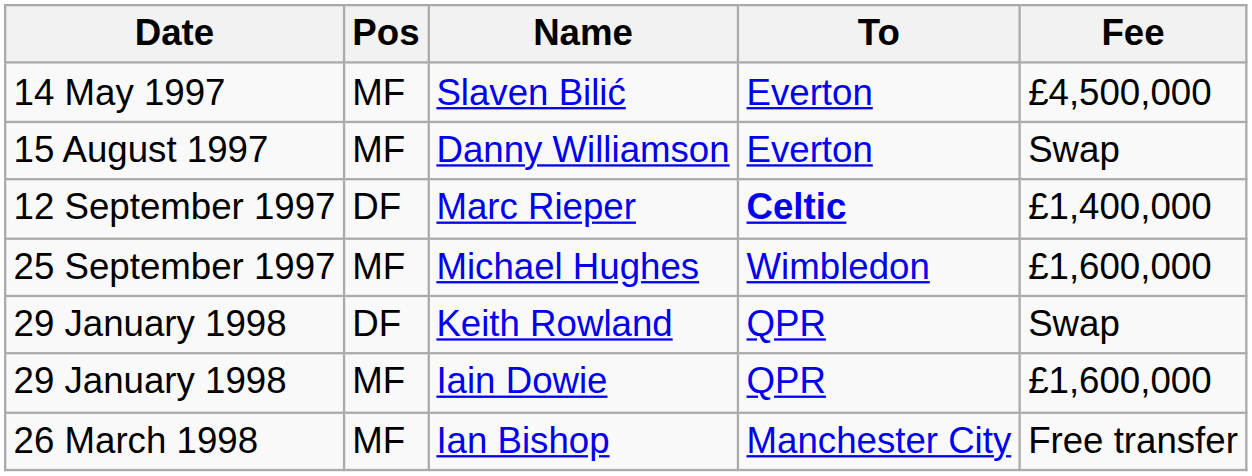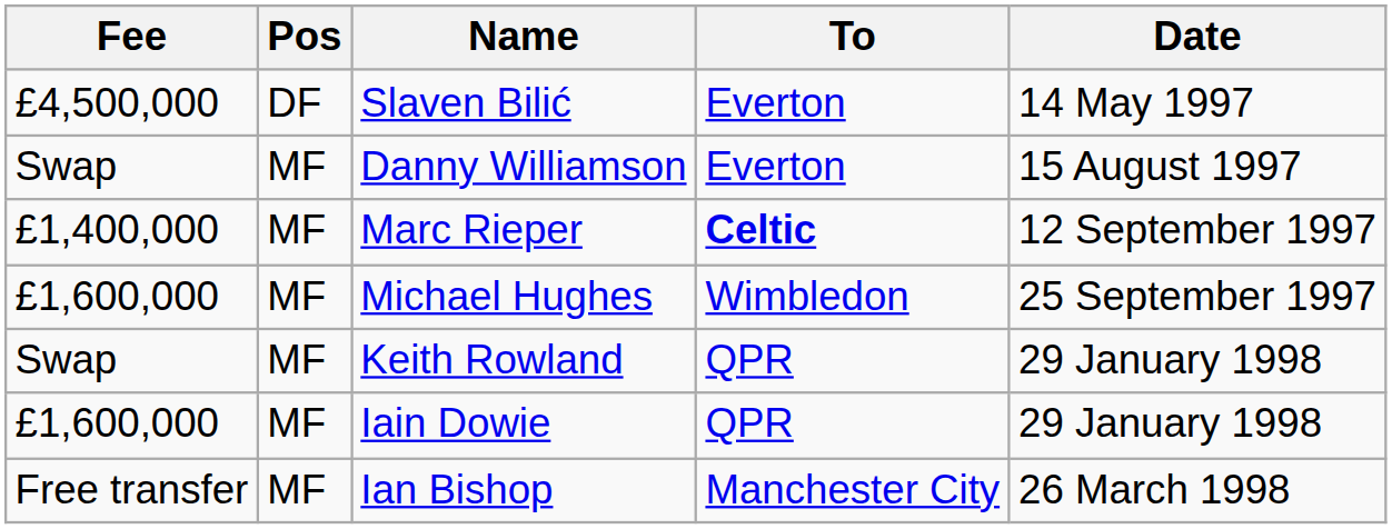 <table class="wikitable">
 <tr>
-<th>Date</th>
+<th>Fee</th>
 <th>Pos</th>
 <th>Name</th>
 <th>To</th>
-<th>Fee</th>
+<th>Date</th>
 </tr>
 <tr>
-<td>14 May 1997</td>
-<td>MF</td>
+<td>£4,500,000</td>
+<td>DF</td>
 <td><a href='#'>Slaven Bilić</a></td>
 <td><a href='#'>Everton</a></td>
-<td>£4,500,000</td>
+<td>14 May 1997</td>
 </tr>
 <tr>
-<td>15 August 1997</td>
+<td>Swap</td>
 <td>MF</td>
 <td><a href='#'>Danny Williamson</a></td>
 <td><a href='#'>Everton</a></td>
-<td>Swap</td>
+<td>15 August 1997</td>
 </tr>
 <tr>
-<td>12 September 1997</td>
-<td>DF</td>
+<td>£1,400,000</td>
+<td>MF</td>
 <td><a href='#'>Marc Rieper</a></td>
 <td><strong><a href='#'>Celtic</a></strong></td>
-<td>£1,400,000</td>
+<td>12 September 1997</td>
 </tr>
 <tr>
-<td>25 September 1997</td>
+<td>£1,600,000</td>
 <td>MF</td>
 <td><a href='#'>Michael Hughes</a></td>
 <td><a href='#'>Wimbledon</a></td>
-<td>£1,600,000</td>
+<td>25 September 1997</td>
 </tr>
 <tr>
-<td>29 January 1998</td>
-<td>DF</td>
+<td>Swap</td>
+<td>MF</td>
 <td><a href='#'>Keith Rowland</a></td>
 <td><a href='#'>QPR</a></td>
-<td>Swap</td>
+<td>29 January 1998</td>
 </tr>
 <tr>
-<td>29 January 1998</td>
+<td>£1,600,000</td>
 <td>MF</td>
 <td><a href='#'>Iain Dowie</a></td>
 <td><a href='#'>QPR</a></td>
-<td>£1,600,000</td>
+<td>29 January 1998</td>
 </tr>
 <tr>
-<td>26 March 1998</td>
+<td>Free transfer</td>
 <td>MF</td>
 <td><a href='#'>Ian Bishop</a></td>
 <td><a href='#'>Manchester City</a></td>
-<td>Free transfer</td>
+<td>26 March 1998</td>
 </tr>
 </table>
